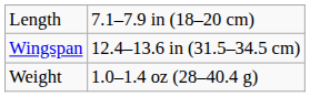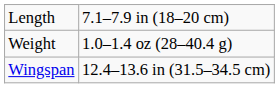 <table class="wikitable">
 <tr>
 <td>Length</td>
 <td>7.1–7.9 in (18–20 cm)</td>
 </tr>
 <tr>
+<td>Weight</td>
+<td>1.0–1.4 oz (28–40.4 g)</td>
+</tr>
+<tr>
 <td><a href='#'>Wingspan</a></td>
 <td>12.4–13.6 in (31.5–34.5 cm)</td>
 </tr>
-<tr>
-<td>Weight</td>
-<td>1.0–1.4 oz (28–40.4 g)</td>
-</tr>
 </table>
